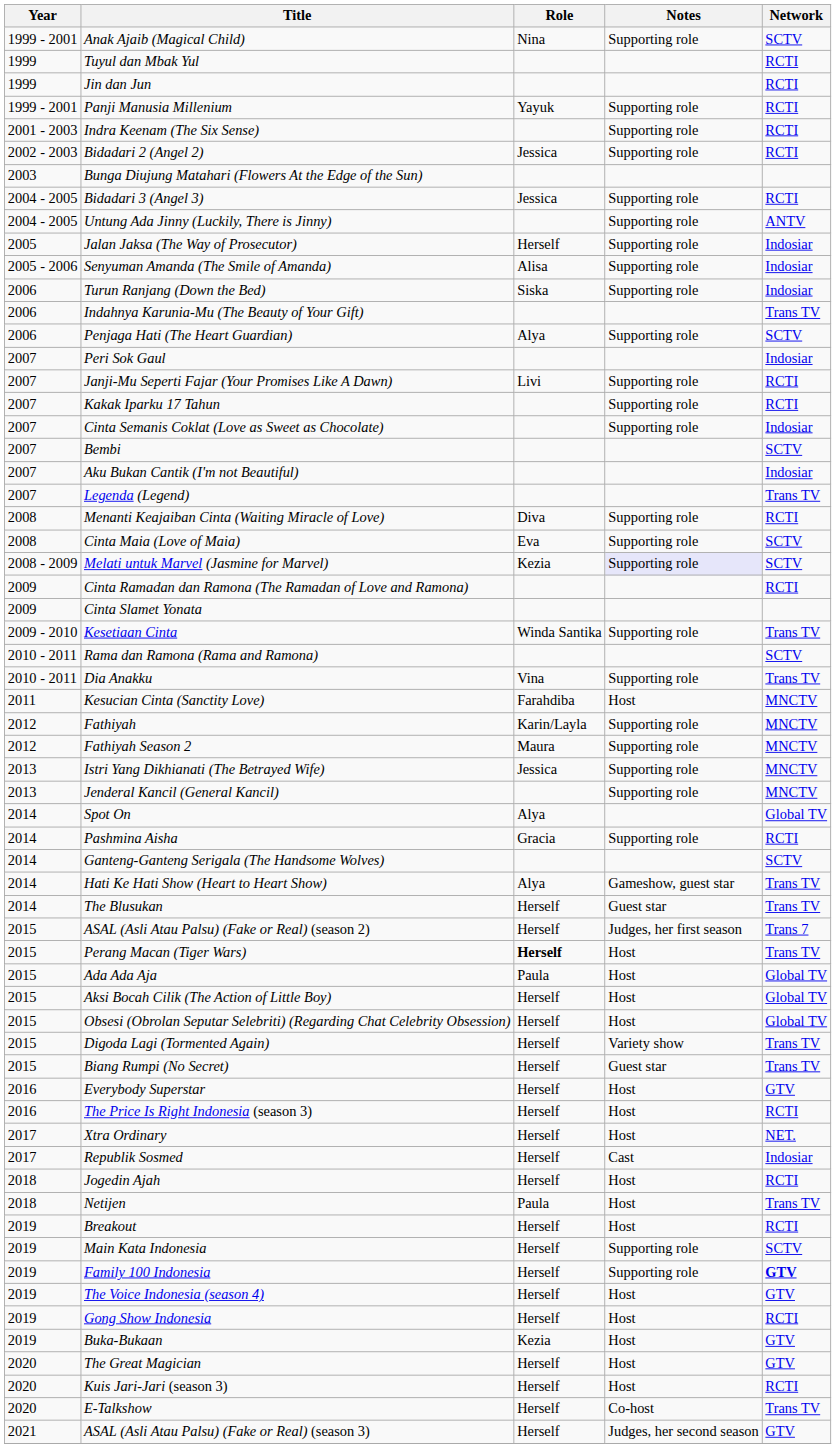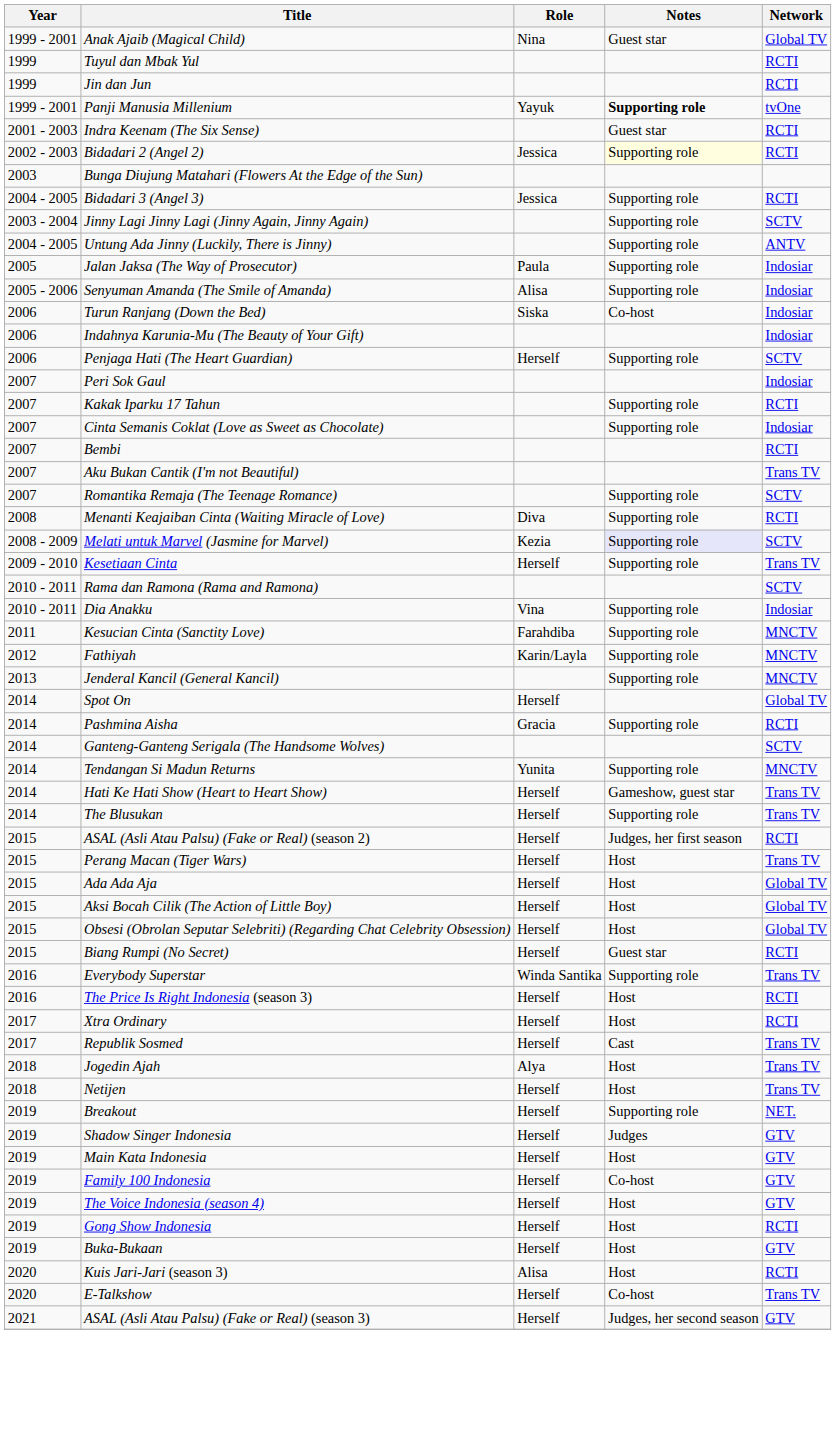 <table class="wikitable">
 <tr>
 <th>Year</th>
 <th>Title</th>
 <th>Role</th>
 <th>Notes</th>
 <th>Network</th>
 </tr>
 <tr>
 <td>1999 - 2001</td>
 <td><em>Anak Ajaib (Magical Child)</em></td>
 <td>Nina</td>
-<td>Supporting role</td>
-<td><a href='#'>SCTV</a></td>
+<td>Guest star</td>
+<td><a href='#'>Global TV</a></td>
 </tr>
 <tr>
 <td>1999</td>
 <td><em>Tuyul dan Mbak Yul</em></td>
 <td></td>
 <td></td>
 <td><a href='#'>RCTI</a></td>
 </tr>
 <tr>
 <td>1999</td>
 <td><em>Jin dan Jun</em></td>
 <td></td>
 <td></td>
 <td><a href='#'>RCTI</a></td>
 </tr>
 <tr>
 <td>1999 - 2001</td>
 <td><em>Panji Manusia Millenium</em></td>
 <td>Yayuk</td>
-<td>Supporting role</td>
-<td><a href='#'>RCTI</a></td>
+<td><strong>Supporting role</strong></td>
+<td><a href='#'>tvOne</a></td>
 </tr>
 <tr>
 <td>2001 - 2003</td>
 <td><em>Indra Keenam (The Six Sense)</em></td>
 <td></td>
-<td>Supporting role</td>
+<td>Guest star</td>
 <td><a href='#'>RCTI</a></td>
 </tr>
 <tr>
 <td>2002 - 2003</td>
 <td><em>Bidadari 2 (Angel 2)</em></td>
 <td>Jessica</td>
-<td>Supporting role</td>
+<td style="background: lightyellow;">Supporting role</td>
 <td><a href='#'>RCTI</a></td>
 </tr>
 <tr>
 <td>2003</td>
 <td><em>Bunga Diujung Matahari (Flowers At the Edge of the Sun)</em></td>
 <td></td>
 <td></td>
 <td></td>
 </tr>
 <tr>
 <td>2004 - 2005</td>
 <td><em>Bidadari 3 (Angel 3)</em></td>
 <td>Jessica</td>
 <td>Supporting role</td>
 <td><a href='#'>RCTI</a></td>
 </tr>
 <tr>
+<td>2003 - 2004</td>
+<td><em>Jinny Lagi Jinny Lagi (Jinny Again, Jinny Again)</em></td>
+<td></td>
+<td>Supporting role</td>
+<td><a href='#'>SCTV</a></td>
+</tr>
+<tr>
 <td>2004 - 2005</td>
 <td><em>Untung Ada Jinny (Luckily, There is Jinny)</em></td>
 <td></td>
 <td>Supporting role</td>
 <td><a href='#'>ANTV</a></td>
 </tr>
 <tr>
 <td>2005</td>
 <td><em>Jalan Jaksa (The Way of Prosecutor)</em></td>
-<td>Herself</td>
+<td>Paula</td>
 <td>Supporting role</td>
 <td><a href='#'>Indosiar</a></td>
 </tr>
 <tr>
 <td>2005 - 2006</td>
 <td><em>Senyuman Amanda (The Smile of Amanda)</em></td>
 <td>Alisa</td>
 <td>Supporting role</td>
 <td><a href='#'>Indosiar</a></td>
 </tr>
 <tr>
 <td>2006</td>
 <td><em>Turun Ranjang (Down the Bed)</em></td>
 <td>Siska</td>
-<td>Supporting role</td>
+<td>Co-host</td>
 <td><a href='#'>Indosiar</a></td>
 </tr>
 <tr>
 <td>2006</td>
 <td><em>Indahnya Karunia-Mu (The Beauty of Your Gift)</em></td>
 <td></td>
 <td></td>
-<td><a href='#'>Trans TV</a></td>
+<td><a href='#'>Indosiar</a></td>
 </tr>
 <tr>
 <td>2006</td>
 <td><em>Penjaga Hati (The Heart Guardian)</em></td>
-<td>Alya</td>
+<td>Herself</td>
 <td>Supporting role</td>
 <td><a href='#'>SCTV</a></td>
 </tr>
 <tr>
 <td>2007</td>
 <td><em>Peri Sok Gaul</em></td>
 <td></td>
 <td></td>
 <td><a href='#'>Indosiar</a></td>
-</tr>
-<tr>
-<td>2007</td>
-<td><em>Janji-Mu Seperti Fajar (Your Promises Like A Dawn)</em></td>
-<td>Livi</td>
-<td>Supporting role</td>
-<td><a href='#'>RCTI</a></td>
 </tr>
 <tr>
 <td>2007</td>
 <td><em>Kakak Iparku 17 Tahun</em></td>
 <td></td>
 <td>Supporting role</td>
 <td><a href='#'>RCTI</a></td>
 </tr>
 <tr>
 <td>2007</td>
 <td><em>Cinta Semanis Coklat (Love as Sweet as Chocolate)</em></td>
 <td></td>
 <td>Supporting role</td>
 <td><a href='#'>Indosiar</a></td>
 </tr>
 <tr>
 <td>2007</td>
 <td><em>Bembi</em></td>
 <td></td>
 <td></td>
-<td><a href='#'>SCTV</a></td>
+<td><a href='#'>RCTI</a></td>
 </tr>
 <tr>
 <td>2007</td>
 <td><em>Aku Bukan Cantik (I'm not Beautiful)</em></td>
 <td></td>
 <td></td>
-<td><a href='#'>Indosiar</a></td>
+<td><a href='#'>Trans TV</a></td>
 </tr>
 <tr>
 <td>2007</td>
-<td><em><a href='#'>Legenda</a> (Legend)</em></td>
+<td><em>Romantika Remaja (The Teenage Romance)</em></td>
 <td></td>
-<td></td>
-<td><a href='#'>Trans TV</a></td>
+<td>Supporting role</td>
+<td><a href='#'>SCTV</a></td>
 </tr>
 <tr>
 <td>2008</td>
 <td><em>Menanti Keajaiban Cinta (Waiting Miracle of Love)</em></td>
 <td>Diva</td>
 <td>Supporting role</td>
 <td><a href='#'>RCTI</a></td>
 </tr>
 <tr>
-<td>2008</td>
-<td><em>Cinta Maia (Love of Maia)</em></td>
-<td>Eva</td>
-<td>Supporting role</td>
-<td><a href='#'>SCTV</a></td>
-</tr>
-<tr>
 <td>2008 - 2009</td>
 <td><em><a href='#'>Melati untuk Marvel</a> (Jasmine for Marvel)</em></td>
 <td>Kezia</td>
 <td style="background: lavender;">Supporting role</td>
 <td><a href='#'>SCTV</a></td>
 </tr>
 <tr>
-<td>2009</td>
-<td><em>Cinta Ramadan dan Ramona (The Ramadan of Love and Ramona)</em></td>
-<td></td>
-<td></td>
-<td><a href='#'>RCTI</a></td>
-</tr>
-<tr>
-<td>2009</td>
-<td><em>Cinta Slamet Yonata</em></td>
-<td></td>
-<td></td>
-<td></td>
-</tr>
-<tr>
 <td>2009 - 2010</td>
 <td><em><a href='#'>Kesetiaan Cinta</a></em></td>
-<td>Winda Santika</td>
+<td>Herself</td>
 <td>Supporting role</td>
 <td><a href='#'>Trans TV</a></td>
 </tr>
 <tr>
 <td>2010 - 2011</td>
 <td><em>Rama dan Ramona (Rama and Ramona)</em></td>
 <td></td>
 <td></td>
 <td><a href='#'>SCTV</a></td>
 </tr>
 <tr>
 <td>2010 - 2011</td>
 <td><em>Dia Anakku</em></td>
 <td>Vina</td>
 <td>Supporting role</td>
-<td><a href='#'>Trans TV</a></td>
+<td><a href='#'>Indosiar</a></td>
 </tr>
 <tr>
 <td>2011</td>
 <td><em>Kesucian Cinta (Sanctity Love)</em></td>
 <td>Farahdiba</td>
-<td>Host</td>
+<td>Supporting role</td>
 <td><a href='#'>MNCTV</a></td>
 </tr>
 <tr>
 <td>2012</td>
 <td><em>Fathiyah</em></td>
 <td>Karin/Layla</td>
-<td>Supporting role</td>
-<td><a href='#'>MNCTV</a></td>
-</tr>
-<tr>
-<td>2012</td>
-<td><em>Fathiyah Season 2</em></td>
-<td>Maura</td>
-<td>Supporting role</td>
-<td><a href='#'>MNCTV</a></td>
-</tr>
-<tr>
-<td>2013</td>
-<td><em>Istri Yang Dikhianati (The Betrayed Wife)</em></td>
-<td>Jessica</td>
 <td>Supporting role</td>
 <td><a href='#'>MNCTV</a></td>
 </tr>
 <tr>
 <td>2013</td>
 <td><em>Jenderal Kancil (General Kancil)</em></td>
 <td></td>
 <td>Supporting role</td>
 <td><a href='#'>MNCTV</a></td>
 </tr>
 <tr>
 <td>2014</td>
 <td><em>Spot On</em></td>
-<td>Alya</td>
+<td>Herself</td>
 <td></td>
 <td><a href='#'>Global TV</a></td>
 </tr>
 <tr>
 <td>2014</td>
 <td><em>Pashmina Aisha</em></td>
 <td>Gracia</td>
 <td>Supporting role</td>
 <td><a href='#'>RCTI</a></td>
 </tr>
 <tr>
 <td>2014</td>
 <td><em>Ganteng-Ganteng Serigala (The Handsome Wolves)</em></td>
 <td></td>
 <td></td>
 <td><a href='#'>SCTV</a></td>
 </tr>
 <tr>
 <td>2014</td>
+<td><em>Tendangan Si Madun Returns</em></td>
+<td>Yunita</td>
+<td>Supporting role</td>
+<td><a href='#'>MNCTV</a></td>
+</tr>
+<tr>
+<td>2014</td>
 <td><em>Hati Ke Hati Show (Heart to Heart Show)</em></td>
-<td>Alya</td>
+<td>Herself</td>
 <td>Gameshow, guest star</td>
 <td><a href='#'>Trans TV</a></td>
 </tr>
 <tr>
 <td>2014</td>
 <td><em>The Blusukan</em></td>
 <td>Herself</td>
-<td>Guest star</td>
+<td>Supporting role</td>
 <td><a href='#'>Trans TV</a></td>
 </tr>
 <tr>
 <td>2015</td>
 <td><em>ASAL (Asli Atau Palsu) (Fake or Real)</em> (season 2)</td>
 <td>Herself</td>
 <td>Judges, her first season</td>
-<td><a href='#'>Trans 7</a></td>
+<td><a href='#'>RCTI</a></td>
 </tr>
 <tr>
 <td>2015</td>
 <td><em>Perang Macan (Tiger Wars)</em></td>
-<td><strong>Herself</strong></td>
+<td>Herself</td>
 <td>Host</td>
 <td><a href='#'>Trans TV</a></td>
 </tr>
 <tr>
 <td>2015</td>
 <td><em>Ada Ada Aja</em></td>
-<td>Paula</td>
+<td>Herself</td>
 <td>Host</td>
 <td><a href='#'>Global TV</a></td>
 </tr>
 <tr>
 <td>2015</td>
 <td><em>Aksi Bocah Cilik (The Action of Little Boy)</em></td>
 <td>Herself</td>
 <td>Host</td>
 <td><a href='#'>Global TV</a></td>
 </tr>
 <tr>
 <td>2015</td>
 <td><em>Obsesi (Obrolan Seputar Selebriti) (Regarding Chat Celebrity Obsession)</em></td>
 <td>Herself</td>
 <td>Host</td>
 <td><a href='#'>Global TV</a></td>
 </tr>
 <tr>
 <td>2015</td>
-<td><em>Digoda Lagi (Tormented Again)</em></td>
-<td>Herself</td>
-<td>Variety show</td>
-<td><a href='#'>Trans TV</a></td>
-</tr>
-<tr>
-<td>2015</td>
 <td><em>Biang Rumpi (No Secret)</em></td>
 <td>Herself</td>
 <td>Guest star</td>
-<td><a href='#'>Trans TV</a></td>
+<td><a href='#'>RCTI</a></td>
 </tr>
 <tr>
 <td>2016</td>
 <td><em>Everybody Superstar</em></td>
-<td>Herself</td>
-<td>Host</td>
-<td><a href='#'>GTV</a></td>
+<td>Winda Santika</td>
+<td>Supporting role</td>
+<td><a href='#'>Trans TV</a></td>
 </tr>
 <tr>
 <td>2016</td>
 <td><em><a href='#'>The Price Is Right Indonesia</a></em> (season 3)</td>
 <td>Herself</td>
 <td>Host</td>
 <td><a href='#'>RCTI</a></td>
 </tr>
 <tr>
 <td>2017</td>
 <td><em>Xtra Ordinary</em></td>
 <td>Herself</td>
 <td>Host</td>
-<td><a href='#'>NET.</a></td>
+<td><a href='#'>RCTI</a></td>
 </tr>
 <tr>
 <td>2017</td>
 <td><em>Republik Sosmed</em></td>
 <td>Herself</td>
 <td>Cast</td>
-<td><a href='#'>Indosiar</a></td>
+<td><a href='#'>Trans TV</a></td>
 </tr>
 <tr>
 <td>2018</td>
 <td><em>Jogedin Ajah</em></td>
-<td>Herself</td>
+<td>Alya</td>
 <td>Host</td>
-<td><a href='#'>RCTI</a></td>
+<td><a href='#'>Trans TV</a></td>
 </tr>
 <tr>
 <td>2018</td>
 <td><em>Netijen</em></td>
-<td>Paula</td>
+<td>Herself</td>
 <td>Host</td>
 <td><a href='#'>Trans TV</a></td>
 </tr>
 <tr>
 <td>2019</td>
 <td><em>Breakout</em></td>
 <td>Herself</td>
-<td>Host</td>
-<td><a href='#'>RCTI</a></td>
+<td>Supporting role</td>
+<td><a href='#'>NET.</a></td>
+</tr>
+<tr>
+<td>2019</td>
+<td><em>Shadow Singer Indonesia</em></td>
+<td>Herself</td>
+<td>Judges</td>
+<td><a href='#'>GTV</a></td>
 </tr>
 <tr>
 <td>2019</td>
 <td><em>Main Kata Indonesia</em></td>
 <td>Herself</td>
-<td>Supporting role</td>
-<td><a href='#'>SCTV</a></td>
+<td>Host</td>
+<td><a href='#'>GTV</a></td>
 </tr>
 <tr>
 <td>2019</td>
 <td><em><a href='#'>Family 100 Indonesia</a></em></td>
 <td>Herself</td>
-<td>Supporting role</td>
-<td><strong><a href='#'>GTV</a></strong></td>
+<td>Co-host</td>
+<td><a href='#'>GTV</a></td>
 </tr>
 <tr>
 <td>2019</td>
 <td><em><a href='#'>The Voice Indonesia (season 4)</a></em></td>
 <td>Herself</td>
 <td>Host</td>
 <td><a href='#'>GTV</a></td>
 </tr>
 <tr>
 <td>2019</td>
 <td><em><a href='#'>Gong Show Indonesia</a></em></td>
 <td>Herself</td>
 <td>Host</td>
 <td><a href='#'>RCTI</a></td>
 </tr>
 <tr>
 <td>2019</td>
 <td><em>Buka-Bukaan</em></td>
-<td>Kezia</td>
-<td>Host</td>
-<td><a href='#'>GTV</a></td>
-</tr>
-<tr>
-<td>2020</td>
-<td><em>The Great Magician</em></td>
 <td>Herself</td>
 <td>Host</td>
 <td><a href='#'>GTV</a></td>
 </tr>
 <tr>
 <td>2020</td>
 <td><em>Kuis Jari-Jari</em> (season 3)</td>
-<td>Herself</td>
+<td>Alisa</td>
 <td>Host</td>
 <td><a href='#'>RCTI</a></td>
 </tr>
 <tr>
 <td>2020</td>
 <td><em>E-Talkshow</em></td>
 <td>Herself</td>
 <td>Co-host</td>
 <td><a href='#'>Trans TV</a></td>
 </tr>
 <tr>
 <td>2021</td>
 <td><em>ASAL (Asli Atau Palsu) (Fake or Real)</em> (season 3)</td>
 <td>Herself</td>
 <td>Judges, her second season</td>
 <td><a href='#'>GTV</a></td>
 </tr>
 <tr>
 </tr>
 </table>
